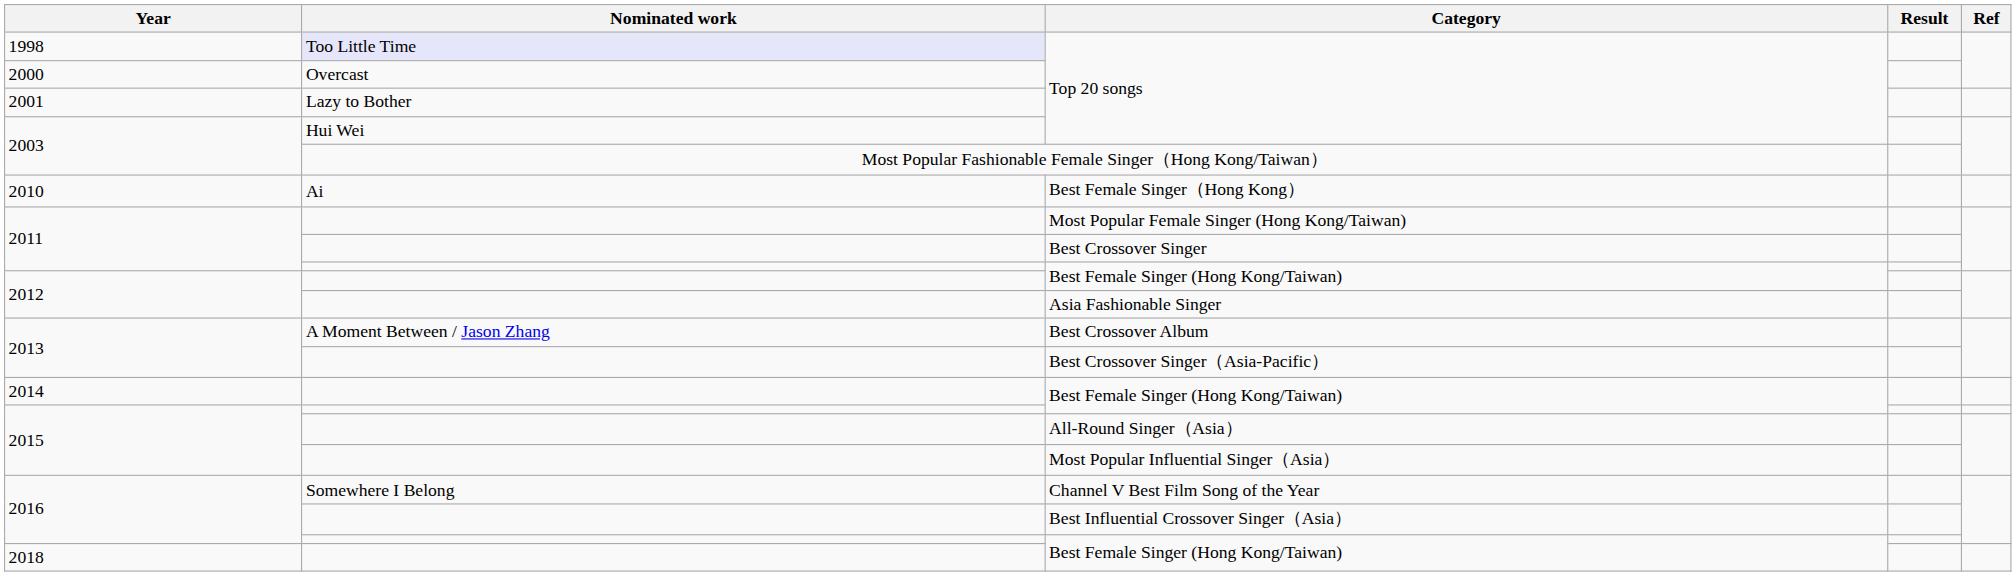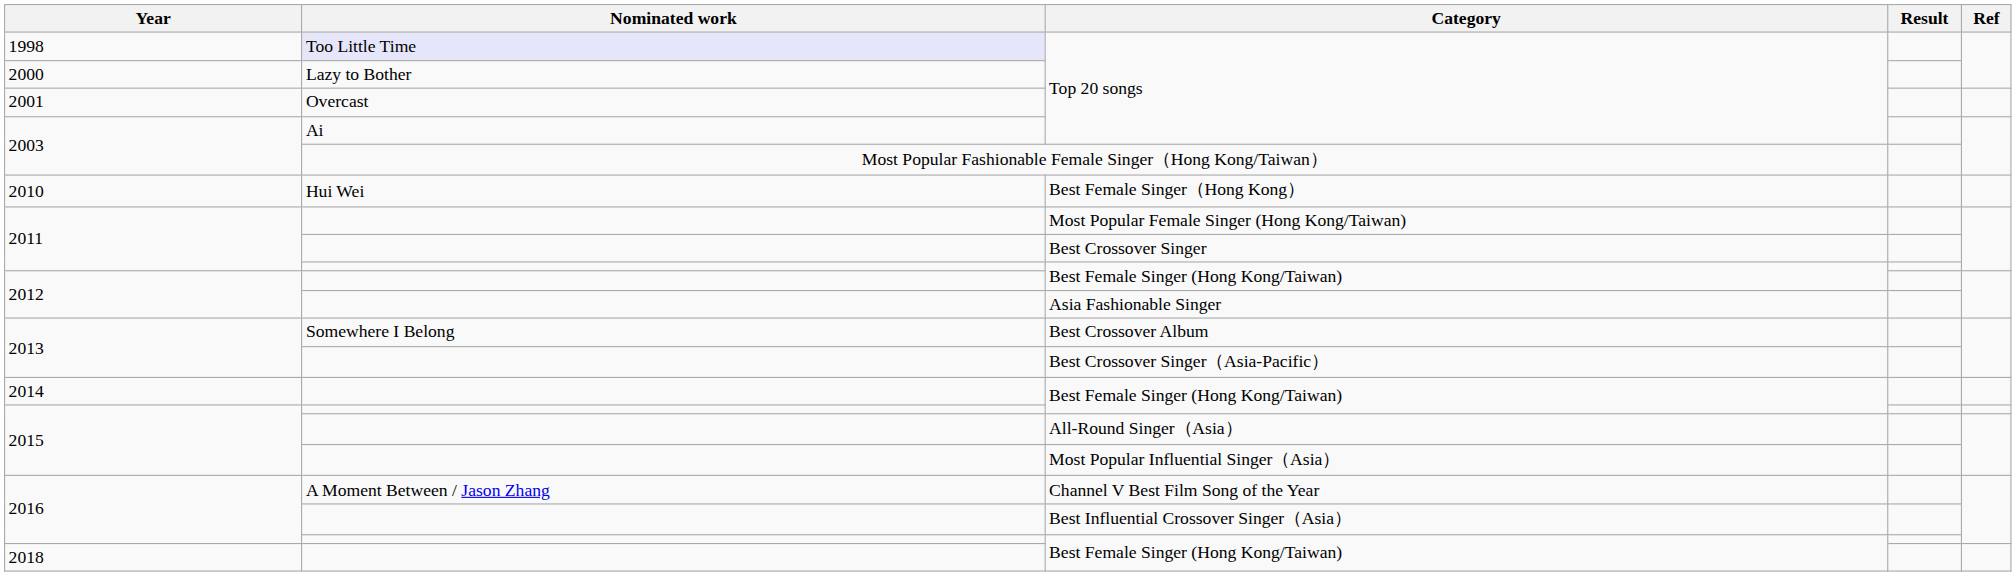 <table class="wikitable"  width="92%">
 <tr>
 <th width="12%">Year</th>
 <th width="30%">Nominated work</th>
 <th width="34%">Category</th>
 <th width="3%">Result</th>
 <th width="2%">Ref</th>
 </tr>
 <tr>
 <td>1998</td>
 <td style="background: lavender;">Too Little Time</td>
 <td rowspan=4>Top 20 songs</td>
 <td></td>
 </tr>
 <tr>
 <td>2000</td>
-<td>Overcast</td>
+<td>Lazy to Bother</td>
 <td></td>
 </tr>
 <tr>
 <td>2001</td>
-<td>Lazy to Bother</td>
+<td>Overcast</td>
 <td></td>
 <td></td>
 </tr>
 <tr>
 <td rowspan=2>2003</td>
-<td>Hui Wei</td>
+<td>Ai</td>
 <td></td>
 <td rowspan=2></td>
 </tr>
 <tr>
 <td colspan="2" align="center">Most Popular Fashionable Female Singer（Hong Kong/Taiwan）</td>
 <td></td>
 </tr>
 <tr>
 <td>2010</td>
-<td>Ai</td>
+<td>Hui Wei</td>
 <td>Best Female Singer（Hong Kong）</td>
 <td></td>
 <td></td>
 </tr>
 <tr>
 <td rowspan=3>2011</td>
 <td></td>
 <td>Most Popular Female Singer (Hong Kong/Taiwan)</td>
 <td></td>
 <td rowspan=3></td>
 </tr>
 <tr>
 <td></td>
 <td>Best Crossover Singer</td>
 <td></td>
 </tr>
 <tr>
 <td></td>
 <td rowspan=2>Best Female Singer (Hong Kong/Taiwan)</td>
 <td></td>
 </tr>
 <tr>
 <td rowspan=2>2012</td>
 <td></td>
 <td></td>
 <td rowspan=2></td>
 </tr>
 <tr>
 <td></td>
 <td>Asia Fashionable Singer</td>
 <td></td>
 </tr>
 <tr>
 <td rowspan=2>2013</td>
-<td>A Moment Between / <a href='#'>Jason Zhang</a></td>
+<td>Somewhere I Belong</td>
 <td>Best Crossover Album</td>
 <td></td>
 <td rowspan=2></td>
 </tr>
 <tr>
 <td></td>
 <td>Best Crossover Singer（Asia-Pacific）</td>
 <td></td>
 </tr>
 <tr>
 <td>2014</td>
 <td></td>
 <td rowspan=2>Best Female Singer (Hong Kong/Taiwan)</td>
 <td></td>
 <td></td>
 </tr>
 <tr>
 <td rowspan=3>2015</td>
 <td></td>
 <td></td>
 </tr>
 <tr>
 <td></td>
 <td>All-Round Singer（Asia）</td>
 <td></td>
 <td rowspan=2></td>
 </tr>
 <tr>
 <td></td>
 <td>Most Popular Influential Singer（Asia）</td>
 <td></td>
 </tr>
 <tr>
 <td rowspan=3>2016</td>
-<td>Somewhere I Belong</td>
+<td>A Moment Between / <a href='#'>Jason Zhang</a></td>
 <td>Channel V Best Film Song of the Year</td>
 <td></td>
 <td rowspan=3></td>
 </tr>
 <tr>
 <td></td>
 <td>Best Influential Crossover Singer（Asia）</td>
 <td></td>
 </tr>
 <tr>
 <td></td>
 <td rowspan=2>Best Female Singer (Hong Kong/Taiwan)</td>
 <td></td>
 </tr>
 <tr>
 <td>2018</td>
 <td></td>
 <td></td>
 </tr>
 </table>
